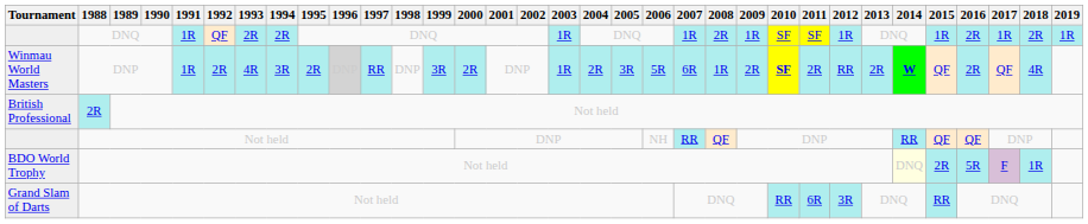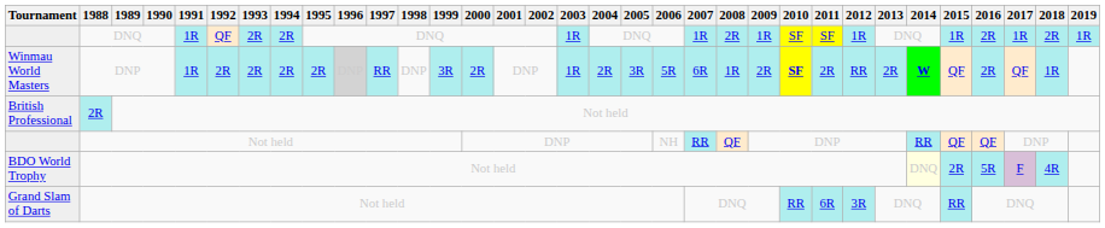 <table class="wikitable" style="width:75%; margin:0">
 <tr>
 <th>Tournament</th>
 <th>1988</th>
 <th>1989</th>
 <th>1990</th>
 <th>1991</th>
 <th>1992</th>
 <th>1993</th>
 <th>1994</th>
 <th>1995</th>
 <th>1996</th>
 <th>1997</th>
 <th>1998</th>
 <th>1999</th>
 <th>2000</th>
 <th>2001</th>
 <th>2002</th>
 <th>2003</th>
 <th>2004</th>
 <th>2005</th>
 <th>2006</th>
 <th>2007</th>
 <th>2008</th>
 <th>2009</th>
 <th>2010</th>
 <th>2011</th>
 <th>2012</th>
 <th>2013</th>
 <th>2014</th>
 <th>2015</th>
 <th>2016</th>
 <th>2017</th>
 <th>2018</th>
 <th>2019</th>
 </tr>
 <tr>
 <td style="background:#efefef;"></td>
 <td colspan="3" style="text-align:center; color:#ccc;">DNQ</td>
 <td style="text-align:center; background:#afeeee;"><a href='#'>1R</a></td>
 <td style="text-align:center; background:#ffebcd;"><a href='#'>QF</a></td>
 <td style="text-align:center; background:#afeeee;"><a href='#'>2R</a></td>
 <td style="text-align:center; background:#afeeee;"><a href='#'>2R</a></td>
 <td colspan="8" style="text-align:center; color:#ccc;">DNQ</td>
 <td style="text-align:center; background:#afeeee;"><a href='#'>1R</a></td>
 <td colspan="3" style="text-align:center; color:#ccc;">DNQ</td>
 <td style="text-align:center; background:#afeeee;"><a href='#'>1R</a></td>
 <td style="text-align:center; background:#afeeee;"><a href='#'>2R</a></td>
 <td style="text-align:center; background:#afeeee;"><a href='#'>1R</a></td>
 <td style="text-align:center; background:yellow;"><a href='#'>SF</a></td>
 <td style="text-align:center; background:yellow;"><a href='#'>SF</a></td>
 <td style="text-align:center; background:#afeeee;"><a href='#'>1R</a></td>
 <td colspan="2" style="text-align:center; color:#ccc;">DNQ</td>
 <td style="text-align:center; background:#afeeee;"><a href='#'>1R</a></td>
 <td style="text-align:center; background:#afeeee;"><a href='#'>2R</a></td>
 <td style="text-align:center; background:#afeeee;"><a href='#'>1R</a></td>
 <td style="text-align:center; background:#afeeee;"><a href='#'>2R</a></td>
 <td style="text-align:center; background:#afeeee;"><a href='#'>1R</a></td>
 </tr>
 <tr>
 <td style="background:#efefef;"><a href='#'>Winmau World Masters</a></td>
 <td colspan="3" style="text-align:center; color:#ccc;">DNP</td>
 <td style="text-align:center; background:#afeeee;"><a href='#'>1R</a></td>
 <td style="text-align:center; background:#afeeee;"><a href='#'>2R</a></td>
-<td style="text-align:center; background:#afeeee;"><a href='#'>4R</a></td>
-<td style="text-align:center; background:#afeeee;"><a href='#'>3R</a></td>
+<td style="text-align:center; background:#afeeee;"><a href='#'>2R</a></td>
+<td style="text-align:center; background:#afeeee;"><a href='#'>2R</a></td>
 <td style="text-align:center; background:#afeeee;"><a href='#'>2R</a></td>
 <td style="background: lightgrey; text-align:center; color:#ccc;">DNP</td>
 <td style="text-align:center; background:#afeeee;"><a href='#'>RR</a></td>
 <td style="text-align:center; color:#ccc;">DNP</td>
 <td style="text-align:center; background:#afeeee;"><a href='#'>3R</a></td>
 <td style="text-align:center; background:#afeeee;"><a href='#'>2R</a></td>
 <td colspan="2" style="text-align:center; color:#ccc;">DNP</td>
 <td style="text-align:center; background:#afeeee;"><a href='#'>1R</a></td>
 <td style="text-align:center; background:#afeeee;"><a href='#'>2R</a></td>
 <td style="text-align:center; background:#afeeee;"><a href='#'>3R</a></td>
 <td style="text-align:center; background:#afeeee;"><a href='#'>5R</a></td>
 <td style="text-align:center; background:#afeeee;"><a href='#'>6R</a></td>
 <td style="text-align:center; background:#afeeee;"><a href='#'>1R</a></td>
 <td style="text-align:center; background:#afeeee;"><a href='#'>2R</a></td>
 <td style="text-align:center; background:yellow;"><strong><a href='#'>SF</a></strong></td>
 <td style="text-align:center; background:#afeeee;"><a href='#'>2R</a></td>
 <td style="text-align:center; background:#afeeee;"><a href='#'>RR</a></td>
 <td style="text-align:center; background:#afeeee;"><a href='#'>2R</a></td>
 <td style="text-align:center; background:lime;"><strong><a href='#'>W</a></strong></td>
 <td style="text-align:center; background:#ffebcd;"><a href='#'>QF</a></td>
 <td style="text-align:center; background:#afeeee;"><a href='#'>2R</a></td>
 <td style="text-align:center; background:#ffebcd;"><a href='#'>QF</a></td>
-<td style="text-align:center; background:#afeeee;"><a href='#'>4R</a></td>
+<td style="text-align:center; background:#afeeee;"><a href='#'>1R</a></td>
 <td></td>
 </tr>
 <tr>
 <td style="background:#efefef;"><a href='#'>British Professional</a></td>
 <td style="text-align:center; background:#afeeee;"><a href='#'>2R</a></td>
 <td colspan="31" style="text-align:center; color:#ccc;">Not held</td>
 </tr>
 <tr>
 <td style="background:#efefef;"></td>
 <td colspan="12" style="text-align:center; color:#ccc;">Not held</td>
 <td colspan="6" style="text-align:center; color:#ccc;">DNP</td>
 <td style="text-align:center; color:#ccc;">NH</td>
 <td style="text-align:center; background:#afeeee;"><a href='#'>RR</a></td>
 <td style="text-align:center; background:#ffebcd;"><a href='#'>QF</a></td>
 <td colspan="5" style="text-align:center; color:#ccc;">DNP</td>
 <td style="text-align:center; background:#afeeee;"><a href='#'>RR</a></td>
 <td style="text-align:center; background:#ffebcd;"><a href='#'>QF</a></td>
 <td style="text-align:center; background:#ffebcd;"><a href='#'>QF</a></td>
 <td colspan="2" style="text-align:center; color:#ccc;">DNP</td>
 <td></td>
 </tr>
 <tr>
 <td style="background:#efefef;"><a href='#'>BDO World Trophy</a></td>
 <td colspan="26" style="text-align:center; color:#ccc;">Not held</td>
 <td style="background: lightyellow; text-align:center; color:#ccc;">DNQ</td>
 <td style="text-align:center; background:#afeeee;"><a href='#'>2R</a></td>
 <td style="text-align:center; background:#afeeee;"><a href='#'>5R</a></td>
 <td style="text-align:center; background:thistle;"><a href='#'>F</a></td>
-<td style="text-align:center; background:#afeeee;"><a href='#'>1R</a></td>
+<td style="text-align:center; background:#afeeee;"><a href='#'>4R</a></td>
 <td></td>
 </tr>
 <tr>
 <td style="background:#efefef;"><a href='#'>Grand Slam of Darts</a></td>
 <td colspan="19" style="text-align:center; color:#ccc;">Not held</td>
 <td colspan="3" style="text-align:center; color:#ccc;">DNQ</td>
 <td style="text-align:center; background:#afeeee;"><a href='#'>RR</a></td>
 <td style="text-align:center; background:#afeeee;"><a href='#'>6R</a></td>
 <td style="text-align:center; background:#afeeee;"><a href='#'>3R</a></td>
 <td colspan="2" style="text-align:center; color:#ccc;">DNQ</td>
 <td style="text-align:center; background:#afeeee;"><a href='#'>RR</a></td>
 <td colspan="3" style="text-align:center; color:#ccc;">DNQ</td>
 <td></td>
 </tr>
 </table>
